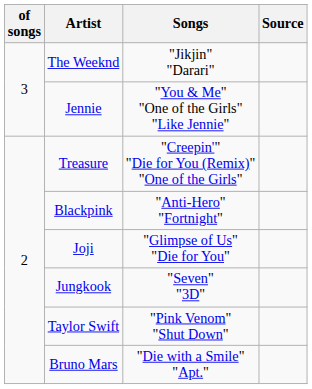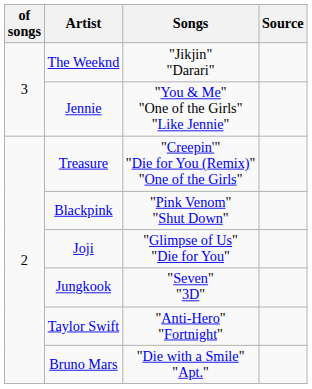 <table class="wikitable" style="text-align: center;">
 <tr>
 <th> of <br>songs</th>
 <th>Artist</th>
 <th>Songs</th>
 <th>Source</th>
 </tr>
 <tr>
 <td rowspan="2">3</td>
 <td><a href='#'>The Weeknd</a></td>
 <td>"Jikjin"<br>"Darari"</td>
 <td></td>
 </tr>
 <tr>
 <td><a href='#'>Jennie</a></td>
 <td>"<a href='#'>You & Me</a>"<br>"One of the Girls"<br>"<a href='#'>Like Jennie</a>"</td>
 <td></td>
 </tr>
 <tr>
 <td rowspan="6">2</td>
 <td><a href='#'>Treasure</a></td>
 <td>"<a href='#'>Creepin'</a>"<br>"<a href='#'>Die for You (Remix)</a>"<br>"<a href='#'>One of the Girls</a>"</td>
 <td> </td>
 </tr>
 <tr>
 <td><a href='#'>Blackpink</a></td>
-<td>"<a href='#'>Anti-Hero</a>"<br>"<a href='#'>Fortnight</a>"</td>
+<td>"<a href='#'>Pink Venom</a>"<br>"<a href='#'>Shut Down</a>"</td>
 <td></td>
 </tr>
 <tr>
 <td><a href='#'>Joji</a></td>
 <td>"<a href='#'>Glimpse of Us</a>"<br>"<a href='#'>Die for You</a>"</td>
 <td> </td>
 </tr>
 <tr>
 <td><a href='#'>Jungkook</a></td>
 <td>"<a href='#'>Seven</a>"<br>"<a href='#'>3D</a>"</td>
 <td></td>
 </tr>
 <tr>
 <td><a href='#'>Taylor Swift</a></td>
-<td>"<a href='#'>Pink Venom</a>"<br>"<a href='#'>Shut Down</a>"</td>
+<td>"<a href='#'>Anti-Hero</a>"<br>"<a href='#'>Fortnight</a>"</td>
 <td></td>
 </tr>
 <tr>
 <td><a href='#'>Bruno Mars</a></td>
 <td>"<a href='#'>Die with a Smile</a>"<br>"<a href='#'>Apt.</a>"</td>
 <td></td>
 </tr>
 </table>
